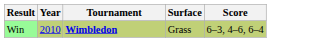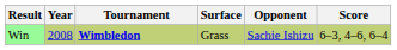 <table class="sortable wikitable">
 <tr>
 <th>Result</th>
 <th>Year</th>
 <th width=150>Tournament</th>
 <th>Surface</th>
+<th>Opponent</th>
 <th>Score</th>
 </tr>
 <tr style="background:#c0d077;">
 <td style="background:#98fb98;">Win</td>
-<td><a href='#'>2010</a></td>
+<td><a href='#'>2008</a></td>
 <td><strong><a href='#'>Wimbledon</a></strong></td>
 <td>Grass</td>
+<td> <a href='#'>Sachie Ishizu</a></td>
 <td>6–3, 4–6, 6–4</td>
 </tr>
 </table>
